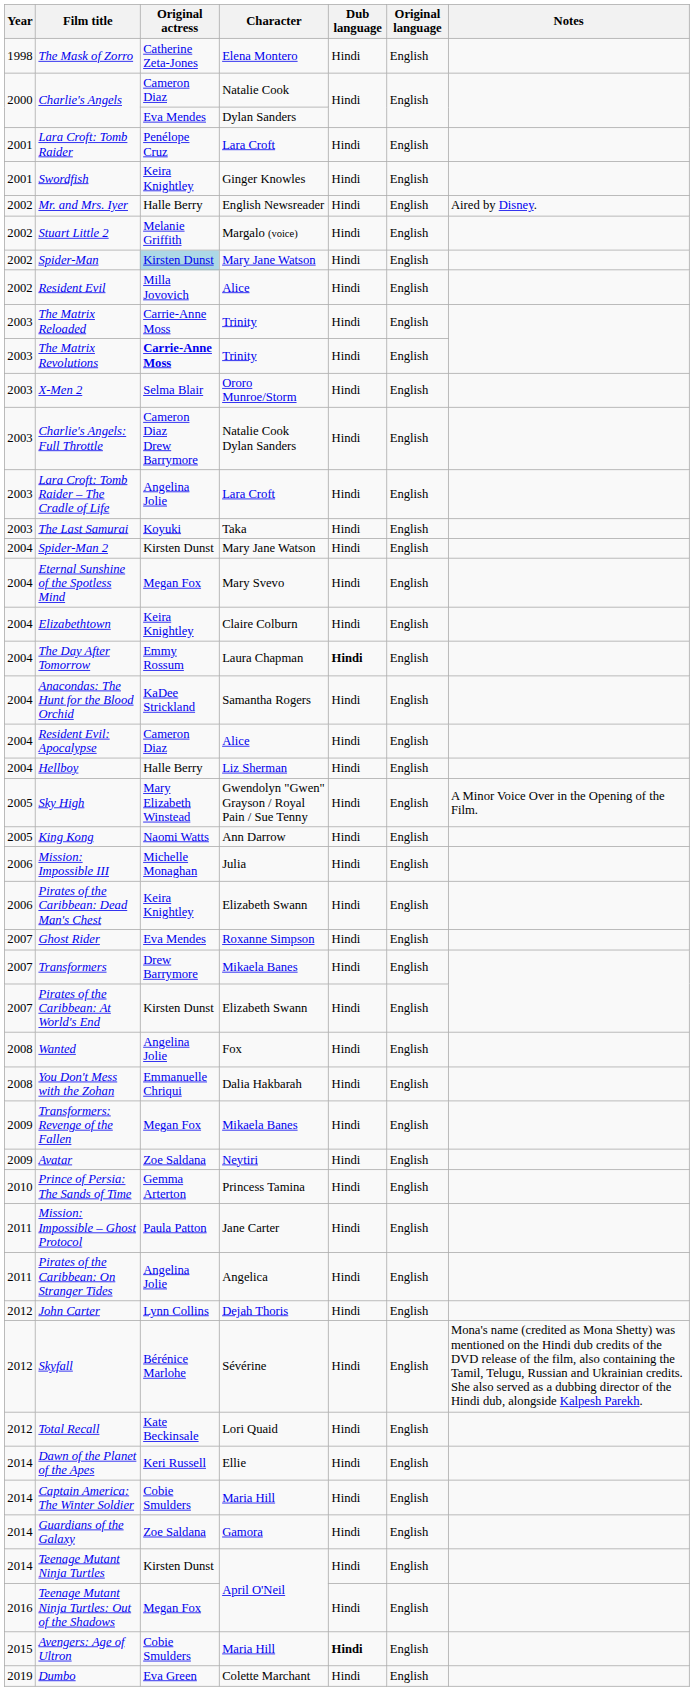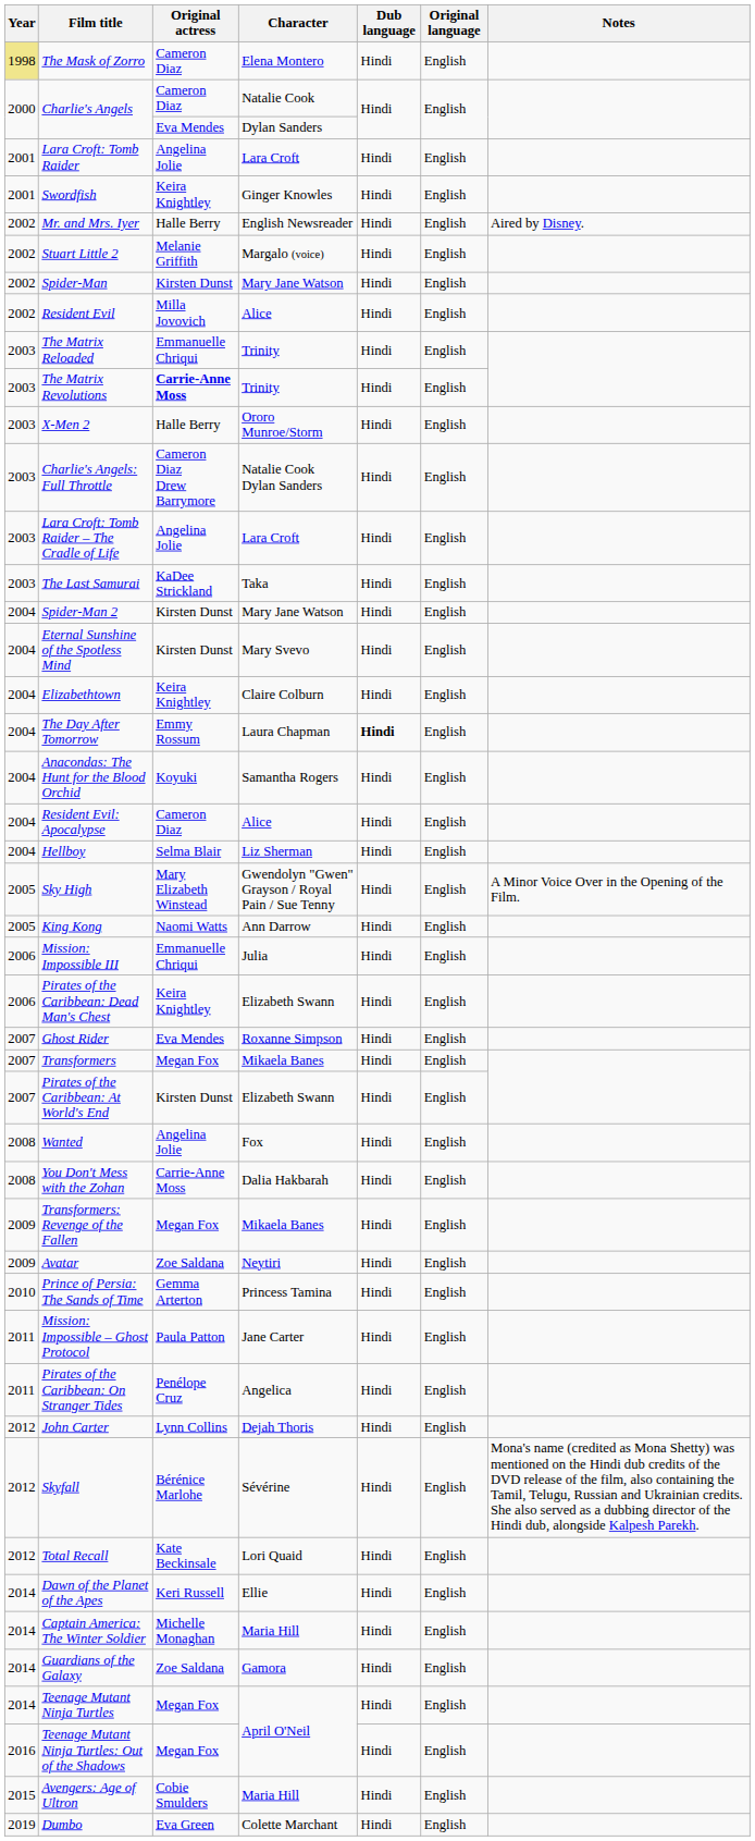 <table class="wikitable">
 <tr>
 <th>Year</th>
 <th>Film title</th>
 <th>Original actress</th>
 <th>Character</th>
 <th>Dub language</th>
 <th>Original language</th>
 <th>Notes</th>
 </tr>
 <tr>
-<td>1998</td>
+<td style="background: khaki;">1998</td>
 <td><em><a href='#'>The Mask of Zorro</a></em></td>
-<td><a href='#'>Catherine Zeta-Jones</a></td>
+<td><a href='#'>Cameron Diaz</a></td>
 <td><a href='#'>Elena Montero</a></td>
 <td>Hindi</td>
 <td>English</td>
 <td></td>
 </tr>
 <tr>
 <td rowspan="2">2000</td>
 <td rowspan="2"><em><a href='#'>Charlie's Angels</a></em></td>
 <td><a href='#'>Cameron Diaz</a></td>
 <td>Natalie Cook</td>
 <td rowspan="2">Hindi</td>
 <td rowspan="2">English</td>
 <td rowspan="2"></td>
 </tr>
 <tr>
 <td><a href='#'>Eva Mendes</a></td>
 <td>Dylan Sanders</td>
 </tr>
 <tr>
 <td>2001</td>
 <td><em><a href='#'>Lara Croft: Tomb Raider</a></em></td>
-<td><a href='#'>Penélope Cruz</a></td>
+<td><a href='#'>Angelina Jolie</a></td>
 <td><a href='#'>Lara Croft</a></td>
 <td>Hindi</td>
 <td>English</td>
 <td></td>
 </tr>
 <tr>
 <td>2001</td>
 <td><em><a href='#'>Swordfish</a></em></td>
 <td><a href='#'>Keira Knightley</a></td>
 <td>Ginger Knowles</td>
 <td>Hindi</td>
 <td>English</td>
 <td></td>
 </tr>
 <tr>
 <td>2002</td>
 <td><em><a href='#'>Mr. and Mrs. Iyer</a></em></td>
 <td>Halle Berry</td>
 <td>English Newsreader</td>
 <td>Hindi</td>
 <td>English</td>
 <td>Aired by <a href='#'>Disney</a>.</td>
 </tr>
 <tr>
 <td>2002</td>
 <td><em><a href='#'>Stuart Little 2</a></em></td>
 <td><a href='#'>Melanie Griffith</a></td>
 <td>Margalo <small>(voice)</small></td>
 <td>Hindi</td>
 <td>English</td>
 <td></td>
 </tr>
 <tr>
 <td>2002</td>
 <td><em><a href='#'>Spider-Man</a></em></td>
-<td style="background: lightblue;"><a href='#'>Kirsten Dunst</a></td>
+<td><a href='#'>Kirsten Dunst</a></td>
 <td><a href='#'>Mary Jane Watson</a></td>
 <td>Hindi</td>
 <td>English</td>
 <td></td>
 </tr>
 <tr>
 <td>2002</td>
 <td><em><a href='#'>Resident Evil</a></em></td>
 <td><a href='#'>Milla Jovovich</a></td>
 <td><a href='#'>Alice</a></td>
 <td>Hindi</td>
 <td>English</td>
 <td></td>
 </tr>
 <tr>
 <td>2003</td>
 <td><em><a href='#'>The Matrix Reloaded</a></em></td>
-<td><a href='#'>Carrie-Anne Moss</a></td>
+<td><a href='#'>Emmanuelle Chriqui</a></td>
 <td><a href='#'>Trinity</a></td>
 <td>Hindi</td>
 <td>English</td>
 <td rowspan="2"></td>
 </tr>
 <tr>
 <td>2003</td>
 <td><em><a href='#'>The Matrix Revolutions</a></em></td>
 <td><strong><a href='#'>Carrie-Anne Moss</a></strong></td>
 <td><a href='#'>Trinity</a></td>
 <td>Hindi</td>
 <td>English</td>
 </tr>
 <tr>
 <td>2003</td>
 <td><em><a href='#'>X-Men 2</a></em></td>
-<td><a href='#'>Selma Blair</a></td>
+<td>Halle Berry</td>
 <td><a href='#'>Ororo Munroe/Storm</a></td>
 <td>Hindi</td>
 <td>English</td>
 <td></td>
 </tr>
 <tr>
 <td>2003</td>
 <td><em><a href='#'>Charlie's Angels: Full Throttle</a></em></td>
 <td><a href='#'>Cameron Diaz</a> <br> <a href='#'>Drew Barrymore</a></td>
 <td>Natalie Cook <br> Dylan Sanders</td>
 <td>Hindi</td>
 <td>English</td>
 <td></td>
 </tr>
 <tr>
 <td>2003</td>
 <td><em><a href='#'>Lara Croft: Tomb Raider – The Cradle of Life</a></em></td>
 <td><a href='#'>Angelina Jolie</a></td>
 <td><a href='#'>Lara Croft</a></td>
 <td>Hindi</td>
 <td>English</td>
 <td></td>
 </tr>
 <tr>
 <td>2003</td>
 <td><em><a href='#'>The Last Samurai</a></em></td>
-<td><a href='#'>Koyuki</a></td>
+<td><a href='#'>KaDee Strickland</a></td>
 <td>Taka</td>
 <td>Hindi</td>
 <td>English</td>
 <td></td>
 </tr>
 <tr>
 <td>2004</td>
 <td><em><a href='#'>Spider-Man 2</a></em></td>
 <td>Kirsten Dunst</td>
 <td>Mary Jane Watson</td>
 <td>Hindi</td>
 <td>English</td>
 <td></td>
 </tr>
 <tr>
 <td>2004</td>
 <td><em><a href='#'>Eternal Sunshine of the Spotless Mind</a></em></td>
-<td><a href='#'>Megan Fox</a></td>
+<td>Kirsten Dunst</td>
 <td>Mary Svevo</td>
 <td>Hindi</td>
 <td>English</td>
 <td></td>
 </tr>
 <tr>
 <td>2004</td>
 <td><em><a href='#'>Elizabethtown</a></em></td>
 <td><a href='#'>Keira Knightley</a></td>
 <td>Claire Colburn</td>
 <td>Hindi</td>
 <td>English</td>
 <td></td>
 </tr>
 <tr>
 <td>2004</td>
 <td><em><a href='#'>The Day After Tomorrow</a></em></td>
 <td><a href='#'>Emmy Rossum</a></td>
 <td>Laura Chapman</td>
 <td><strong>Hindi</strong></td>
 <td>English</td>
 <td></td>
 </tr>
 <tr>
 <td>2004</td>
 <td><em><a href='#'>Anacondas: The Hunt for the Blood Orchid</a></em></td>
-<td><a href='#'>KaDee Strickland</a></td>
+<td><a href='#'>Koyuki</a></td>
 <td>Samantha Rogers</td>
 <td>Hindi</td>
 <td>English</td>
 <td></td>
 </tr>
 <tr>
 <td>2004</td>
 <td><em><a href='#'>Resident Evil: Apocalypse</a></em></td>
 <td><a href='#'>Cameron Diaz</a></td>
 <td><a href='#'>Alice</a></td>
 <td>Hindi</td>
 <td>English</td>
 <td></td>
 </tr>
 <tr>
 <td>2004</td>
 <td><em><a href='#'>Hellboy</a></em></td>
-<td>Halle Berry</td>
+<td><a href='#'>Selma Blair</a></td>
 <td><a href='#'>Liz Sherman</a></td>
 <td>Hindi</td>
 <td>English</td>
 <td></td>
 </tr>
 <tr>
 <td>2005</td>
 <td><em><a href='#'>Sky High</a></em></td>
 <td><a href='#'>Mary Elizabeth Winstead</a></td>
 <td>Gwendolyn "Gwen" Grayson / Royal Pain / Sue Tenny</td>
 <td>Hindi</td>
 <td>English</td>
 <td>A Minor Voice Over in the Opening of the Film.</td>
 </tr>
 <tr>
 <td>2005</td>
 <td><em><a href='#'>King Kong</a></em></td>
 <td><a href='#'>Naomi Watts</a></td>
 <td>Ann Darrow</td>
 <td>Hindi</td>
 <td>English</td>
 <td></td>
 </tr>
 <tr>
 <td>2006</td>
 <td><em><a href='#'>Mission: Impossible III</a></em></td>
-<td><a href='#'>Michelle Monaghan</a></td>
+<td><a href='#'>Emmanuelle Chriqui</a></td>
 <td>Julia</td>
 <td>Hindi</td>
 <td>English</td>
 <td></td>
 </tr>
 <tr>
 <td>2006</td>
 <td><em><a href='#'>Pirates of the Caribbean: Dead Man's Chest</a></em></td>
 <td><a href='#'>Keira Knightley</a></td>
 <td>Elizabeth Swann</td>
 <td>Hindi</td>
 <td>English</td>
 <td></td>
 </tr>
 <tr>
 <td>2007</td>
 <td><em><a href='#'>Ghost Rider</a></em></td>
 <td><a href='#'>Eva Mendes</a></td>
 <td><a href='#'>Roxanne Simpson</a></td>
 <td>Hindi</td>
 <td>English</td>
 <td></td>
 </tr>
 <tr>
 <td>2007</td>
 <td><em><a href='#'>Transformers</a></em></td>
-<td><a href='#'>Drew Barrymore</a></td>
+<td><a href='#'>Megan Fox</a></td>
 <td><a href='#'>Mikaela Banes</a></td>
 <td>Hindi</td>
 <td>English</td>
 <td rowspan="2"></td>
 </tr>
 <tr>
 <td>2007</td>
 <td><em><a href='#'>Pirates of the Caribbean: At World's End</a></em></td>
 <td>Kirsten Dunst</td>
 <td>Elizabeth Swann</td>
 <td>Hindi</td>
 <td>English</td>
 </tr>
 <tr>
 <td>2008</td>
 <td><em><a href='#'>Wanted</a></em></td>
 <td><a href='#'>Angelina Jolie</a></td>
 <td>Fox</td>
 <td>Hindi</td>
 <td>English</td>
 <td></td>
 </tr>
 <tr>
 <td>2008</td>
 <td><em><a href='#'>You Don't Mess with the Zohan</a></em></td>
-<td><a href='#'>Emmanuelle Chriqui</a></td>
+<td><a href='#'>Carrie-Anne Moss</a></td>
 <td>Dalia Hakbarah</td>
 <td>Hindi</td>
 <td>English</td>
 <td></td>
 </tr>
 <tr>
 <td>2009</td>
 <td><em><a href='#'>Transformers: Revenge of the Fallen</a></em></td>
 <td><a href='#'>Megan Fox</a></td>
 <td><a href='#'>Mikaela Banes</a></td>
 <td>Hindi</td>
 <td>English</td>
 <td></td>
 </tr>
 <tr>
 <td>2009</td>
 <td><em><a href='#'>Avatar</a></em></td>
 <td><a href='#'>Zoe Saldana</a></td>
 <td><a href='#'>Neytiri</a></td>
 <td>Hindi</td>
 <td>English</td>
 <td></td>
 </tr>
 <tr>
 <td>2010</td>
 <td><em><a href='#'>Prince of Persia: The Sands of Time</a></em></td>
 <td><a href='#'>Gemma Arterton</a></td>
 <td>Princess Tamina</td>
 <td>Hindi</td>
 <td>English</td>
 <td></td>
 </tr>
 <tr>
 <td>2011</td>
 <td><em><a href='#'>Mission: Impossible – Ghost Protocol</a></em></td>
 <td><a href='#'>Paula Patton</a></td>
 <td>Jane Carter</td>
 <td>Hindi</td>
 <td>English</td>
 <td></td>
 </tr>
 <tr>
 <td>2011</td>
 <td><em><a href='#'>Pirates of the Caribbean: On Stranger Tides</a></em></td>
-<td><a href='#'>Angelina Jolie</a></td>
+<td><a href='#'>Penélope Cruz</a></td>
 <td>Angelica</td>
 <td>Hindi</td>
 <td>English</td>
 <td></td>
 </tr>
 <tr>
 <td>2012</td>
 <td><em><a href='#'>John Carter</a></em></td>
 <td><a href='#'>Lynn Collins</a></td>
 <td><a href='#'>Dejah Thoris</a></td>
 <td>Hindi</td>
 <td>English</td>
 <td></td>
 </tr>
 <tr>
 <td>2012</td>
 <td><em><a href='#'>Skyfall</a></em></td>
 <td><a href='#'>Bérénice Marlohe</a></td>
 <td>Sévérine</td>
 <td>Hindi</td>
 <td>English</td>
 <td>Mona's name (credited as Mona Shetty) was mentioned on the Hindi dub credits of the DVD release of the film, also containing the Tamil, Telugu, Russian and Ukrainian credits. She also served as a dubbing director of the Hindi dub, alongside <a href='#'>Kalpesh Parekh</a>.</td>
 </tr>
 <tr>
 <td>2012</td>
 <td><em><a href='#'>Total Recall</a></em></td>
 <td><a href='#'>Kate Beckinsale</a></td>
 <td>Lori Quaid</td>
 <td>Hindi</td>
 <td>English</td>
 <td></td>
 </tr>
 <tr>
 <td>2014</td>
 <td><em><a href='#'>Dawn of the Planet of the Apes</a></em></td>
 <td><a href='#'>Keri Russell</a></td>
 <td>Ellie</td>
 <td>Hindi</td>
 <td>English</td>
 <td></td>
 </tr>
 <tr>
 <td>2014</td>
 <td><em><a href='#'>Captain America: The Winter Soldier</a></em></td>
-<td><a href='#'>Cobie Smulders</a></td>
+<td><a href='#'>Michelle Monaghan</a></td>
 <td><a href='#'>Maria Hill</a></td>
 <td>Hindi</td>
 <td>English</td>
 <td></td>
 </tr>
 <tr>
 <td>2014</td>
 <td><em><a href='#'>Guardians of the Galaxy</a></em></td>
 <td><a href='#'>Zoe Saldana</a></td>
 <td><a href='#'>Gamora</a></td>
 <td>Hindi</td>
 <td>English</td>
 <td></td>
 </tr>
 <tr>
 <td>2014</td>
 <td><em><a href='#'>Teenage Mutant Ninja Turtles</a></em></td>
-<td>Kirsten Dunst</td>
+<td><a href='#'>Megan Fox</a></td>
 <td rowspan="2"><a href='#'>April O'Neil</a></td>
 <td>Hindi</td>
 <td>English</td>
 <td></td>
 </tr>
 <tr>
 <td>2016</td>
 <td><em><a href='#'>Teenage Mutant Ninja Turtles: Out of the Shadows</a></em></td>
 <td><a href='#'>Megan Fox</a></td>
 <td>Hindi</td>
 <td>English</td>
 <td></td>
 </tr>
 <tr>
 <td>2015</td>
 <td><em><a href='#'>Avengers: Age of Ultron</a></em></td>
 <td><a href='#'>Cobie Smulders</a></td>
 <td><a href='#'>Maria Hill</a></td>
-<td><strong>Hindi</strong></td>
+<td>Hindi</td>
 <td>English</td>
 <td></td>
 </tr>
 <tr>
 <td>2019</td>
 <td><em><a href='#'>Dumbo</a></em></td>
 <td><a href='#'>Eva Green</a></td>
 <td>Colette Marchant</td>
 <td>Hindi</td>
 <td>English</td>
 <td></td>
 </tr>
 </table>
